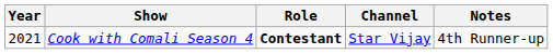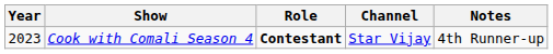 <table Class ="wikitable sortable">
 <tr>
 <th>Year</th>
 <th>Show</th>
 <th>Role</th>
 <th>Channel</th>
 <th>Notes</th>
 </tr>
 <tr>
-<td>2021</td>
+<td>2023</td>
 <td><em><a href='#'>Cook with Comali Season 4</a></em></td>
 <td><strong>Contestant</strong></td>
 <td><a href='#'>Star Vijay</a></td>
 <td>4th Runner-up</td>
 </tr>
 </table>
